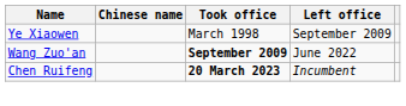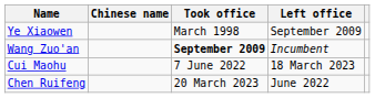 <table class="wikitable">
 <tr>
 <th>Name</th>
 <th>Chinese name</th>
 <th>Took office</th>
 <th>Left office</th>
 <th></th>
 </tr>
 <tr>
 <td><a href='#'>Ye Xiaowen</a></td>
 <td></td>
 <td>March 1998</td>
 <td>September 2009</td>
 <td></td>
 </tr>
 <tr>
 <td><a href='#'>Wang Zuo'an</a></td>
 <td></td>
 <td><strong>September 2009</strong></td>
-<td>June 2022</td>
+<td><em>Incumbent</em></td>
+<td></td>
+</tr>
+<tr>
+<td><a href='#'>Cui Maohu</a></td>
+<td></td>
+<td>7 June 2022</td>
+<td>18 March 2023</td>
 <td></td>
 </tr>
 <tr>
 <td><a href='#'>Chen Ruifeng</a></td>
 <td></td>
-<td><strong>20 March 2023</strong></td>
-<td><em>Incumbent</em></td>
+<td>20 March 2023</td>
+<td>June 2022</td>
 <td></td>
 </tr>
 </table>
